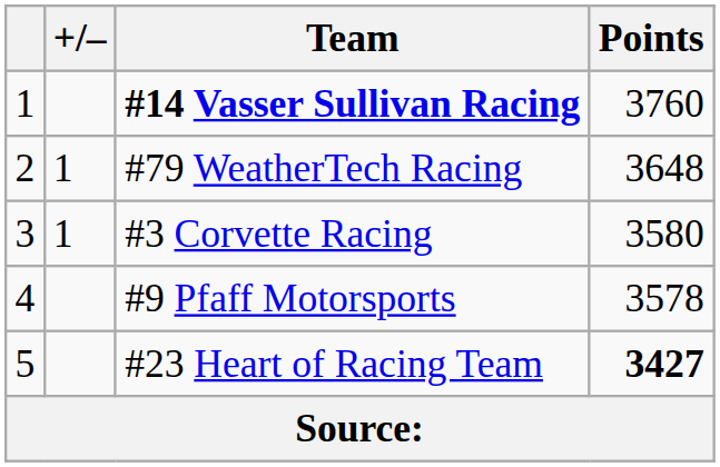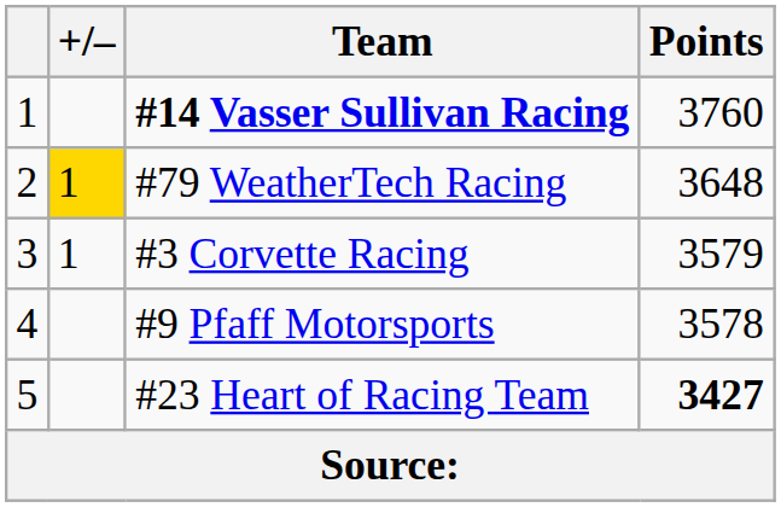 <table class="wikitable" style="font-size: 95%;">
 <tr>
 <th scope="col"></th>
 <th scope="col">+/–</th>
 <th scope="col">Team</th>
 <th scope="col">Points</th>
 </tr>
 <tr>
 <td align=center>1</td>
 <td align="left"></td>
 <td><strong> #14 <a href='#'>Vasser Sullivan Racing</a></strong></td>
 <td align=right>3760</td>
 </tr>
 <tr>
 <td align=center>2</td>
-<td align="left"> 1</td>
+<td align="left" style="background: gold;"> 1</td>
 <td> #79 <a href='#'>WeatherTech Racing</a></td>
 <td align=right>3648</td>
 </tr>
 <tr>
 <td align=center>3</td>
 <td align="left"> 1</td>
 <td> #3 <a href='#'>Corvette Racing</a></td>
-<td align=right>3580</td>
+<td align=right>3579</td>
 </tr>
 <tr>
 <td align=center>4</td>
 <td align="left"></td>
 <td> #9 <a href='#'>Pfaff Motorsports</a></td>
 <td align=right>3578</td>
 </tr>
 <tr>
 <td align=center>5</td>
 <td align="left"></td>
 <td> #23 <a href='#'>Heart of Racing Team</a></td>
 <td align=right><strong>3427</strong></td>
 </tr>
 <tr>
 <th colspan=5>Source:</th>
 </tr>
 </table>
